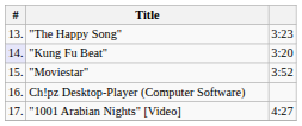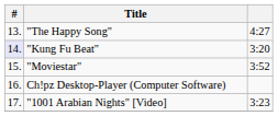 <table class="wikitable">
 <tr>
 <th>#</th>
 <th width="310">Title</th>
 <th></th>
 </tr>
 <tr>
 <td>13.</td>
 <td>"The Happy Song"</td>
-<td>3:23</td>
+<td>4:27</td>
 </tr>
 <tr>
 <td style="background: lavender;">14.</td>
 <td>"Kung Fu Beat"</td>
 <td>3:20</td>
 </tr>
 <tr>
 <td>15.</td>
 <td>"Moviestar"</td>
 <td>3:52</td>
 </tr>
 <tr>
 <td>16.</td>
 <td>Ch!pz Desktop-Player (Computer Software)</td>
 <td></td>
 </tr>
 <tr>
 <td>17.</td>
 <td>"1001 Arabian Nights" [Video]</td>
-<td>4:27</td>
+<td>3:23</td>
 </tr>
 <tr>
 </tr>
 </table>
